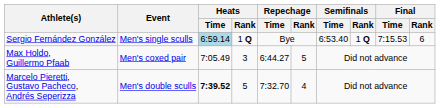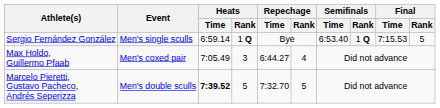 <table class="wikitable" style="font-size:90%">
 <tr>
 <th rowspan="2">Athlete(s)</th>
 <th rowspan="2">Event</th>
 <th colspan="2">Heats</th>
 <th colspan="2">Repechage</th>
 <th colspan="2">Semifinals</th>
 <th colspan="2">Final</th>
 </tr>
 <tr>
 <th>Time</th>
 <th>Rank</th>
 <th>Time</th>
 <th>Rank</th>
 <th>Time</th>
 <th>Rank</th>
 <th>Time</th>
 <th>Rank</th>
 </tr>
 <tr>
 <td><a href='#'>Sergio Fernández González</a></td>
 <td><a href='#'>Men's single sculls</a></td>
-<td align="center" style="background: lightblue;">6:59.14</td>
+<td align="center">6:59.14</td>
 <td align="center">1 <strong>Q</strong></td>
 <td align="center" colspan=2>Bye</td>
 <td align="center">6:53.40</td>
 <td align="center">1 <strong>Q</strong></td>
 <td align="center">7:15.53</td>
-<td align="center">6</td>
+<td align="center">5</td>
 </tr>
 <tr>
 <td><a href='#'>Max Holdo</a>, <br><a href='#'>Guillermo Pfaab</a></td>
 <td><a href='#'>Men's coxed pair</a></td>
 <td align="center">7:05.49</td>
 <td align="center">3</td>
 <td align="center">6:44.27</td>
-<td align="center">5</td>
+<td align="center">4</td>
 <td align="center" colspan=4>Did not advance</td>
 </tr>
 <tr>
 <td><a href='#'>Marcelo Pieretti</a>, <br><a href='#'>Gustavo Pacheco</a>, <br><a href='#'>Andrés Seperizza</a></td>
 <td><a href='#'>Men's double sculls</a></td>
 <td align="center"><strong>7:39.52</strong></td>
 <td align="center">5</td>
 <td align="center">7:32.70</td>
-<td align="center">4</td>
+<td align="center">5</td>
 <td align="center" colspan=4>Did not advance</td>
 </tr>
 </table>
